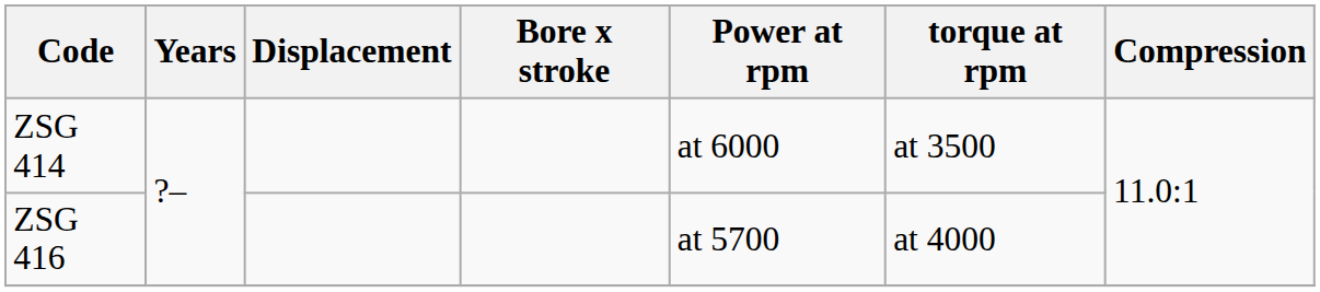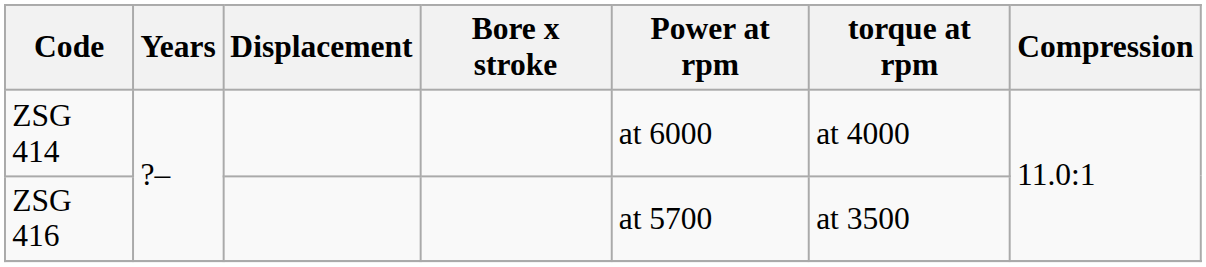 <table class="wikitable">
 <tr>
 <th>Code</th>
 <th>Years</th>
 <th>Displacement</th>
 <th>Bore x stroke</th>
 <th>Power at rpm</th>
 <th>torque at rpm</th>
 <th>Compression</th>
 </tr>
 <tr>
 <td>ZSG 414</td>
 <td rowspan=2>?–</td>
 <td></td>
 <td></td>
 <td> at 6000</td>
-<td> at 3500</td>
+<td> at 4000</td>
 <td rowspan=2>11.0:1</td>
 </tr>
 <tr>
 <td>ZSG 416</td>
 <td></td>
 <td></td>
 <td> at 5700</td>
-<td> at 4000</td>
+<td> at 3500</td>
 </tr>
 <tr>
 </tr>
 </table>
